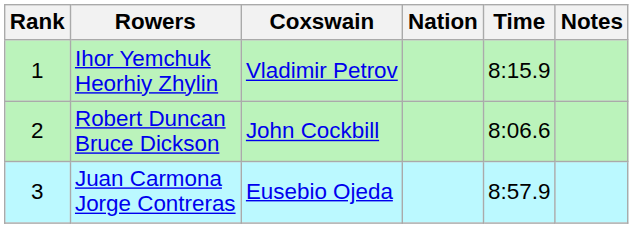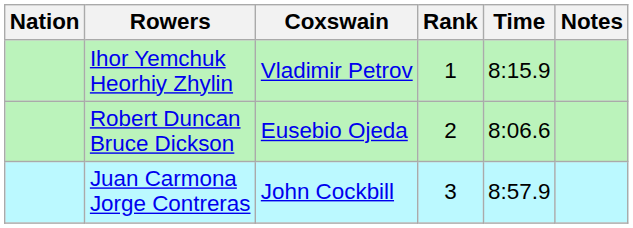 <table class="wikitable sortable" style="text-align:center">
 <tr>
-<th>Rank</th>
+<th>Nation</th>
 <th>Rowers</th>
 <th>Coxswain</th>
-<th>Nation</th>
+<th>Rank</th>
 <th>Time</th>
 <th>Notes</th>
 </tr>
 <tr bgcolor=bbf3bb>
-<td>1</td>
+<td align=left></td>
 <td align=left><a href='#'>Ihor Yemchuk</a><br><a href='#'>Heorhiy Zhylin</a></td>
 <td align=left><a href='#'>Vladimir Petrov</a></td>
-<td align=left></td>
+<td>1</td>
 <td>8:15.9</td>
 <td></td>
 </tr>
 <tr bgcolor=bbf3bb>
+<td align=left></td>
+<td align=left><a href='#'>Robert Duncan</a><br><a href='#'>Bruce Dickson</a></td>
+<td align=left><a href='#'>Eusebio Ojeda</a></td>
 <td>2</td>
-<td align=left><a href='#'>Robert Duncan</a><br><a href='#'>Bruce Dickson</a></td>
-<td align=left><a href='#'>John Cockbill</a></td>
-<td align=left></td>
 <td>8:06.6</td>
 <td></td>
 </tr>
 <tr bgcolor=bbf9ff>
+<td align=left></td>
+<td align=left><a href='#'>Juan Carmona</a><br><a href='#'>Jorge Contreras</a></td>
+<td align=left><a href='#'>John Cockbill</a></td>
 <td>3</td>
-<td align=left><a href='#'>Juan Carmona</a><br><a href='#'>Jorge Contreras</a></td>
-<td align=left><a href='#'>Eusebio Ojeda</a></td>
-<td align=left></td>
 <td>8:57.9</td>
 <td></td>
 </tr>
 </table>
